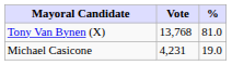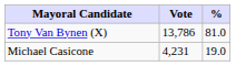 <table class="wikitable">
 <tr>
 <th style="background:#ddf; width:200px;">Mayoral Candidate </th>
 <th style="background:#ddf; width:50px;">Vote</th>
 <th style="background:#ddf; width:30px;">%</th>
 </tr>
 <tr>
 <td><a href='#'>Tony Van Bynen</a> (X)</td>
-<td>13,768</td>
+<td>13,786</td>
 <td>81.0</td>
 </tr>
 <tr>
 <td>Michael Casicone</td>
 <td>4,231</td>
 <td>19.0</td>
 </tr>
 </table>
